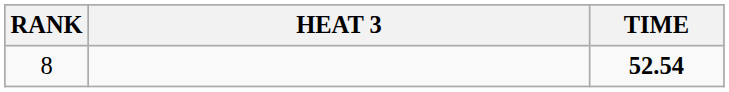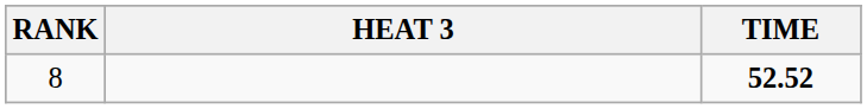 <table class="wikitable" style="border-collapse: collapse; font-size: 90%;">
 <tr>
 <th>RANK</th>
 <th style="width: 20em">HEAT 3</th>
 <th style="width: 5em">TIME</th>
 </tr>
 <tr>
 <td align="center">8</td>
 <td></td>
-<td align="center"><strong>52.54</strong></td>
+<td align="center"><strong>52.52</strong></td>
 </tr>
 </table>
